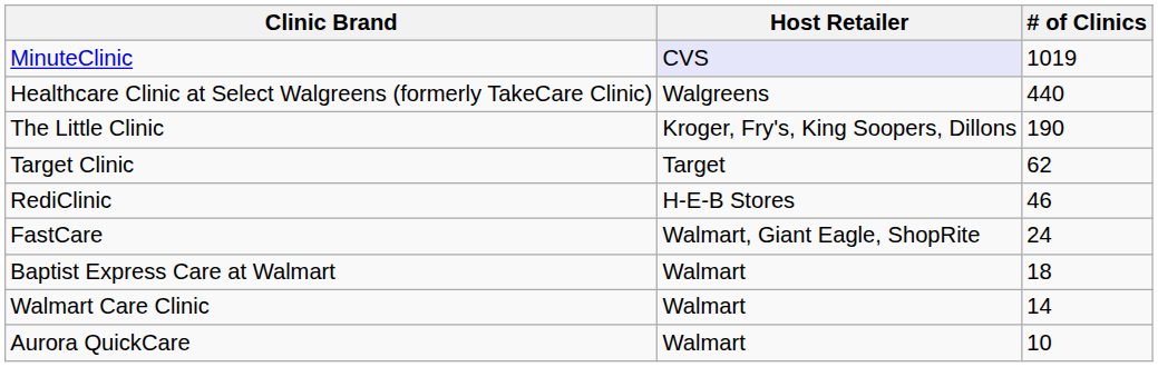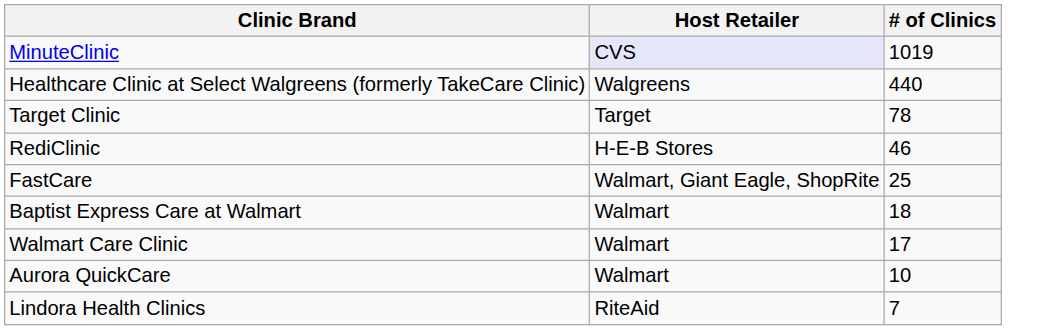 <table class="wikitable sortable">
 <tr>
 <th>Clinic Brand</th>
 <th>Host Retailer</th>
 <th># of Clinics</th>
 </tr>
 <tr>
 <td><a href='#'>MinuteClinic</a></td>
 <td style="background: lavender;">CVS</td>
 <td>1019</td>
 </tr>
 <tr>
 <td>Healthcare Clinic at Select Walgreens (formerly TakeCare Clinic)</td>
 <td>Walgreens</td>
 <td>440</td>
 </tr>
 <tr>
-<td>The Little Clinic</td>
-<td>Kroger, Fry's, King Soopers, Dillons</td>
-<td>190</td>
-</tr>
-<tr>
 <td>Target Clinic</td>
 <td>Target</td>
-<td>62</td>
+<td>78</td>
 </tr>
 <tr>
 <td>RediClinic</td>
 <td>H-E-B Stores</td>
 <td>46</td>
 </tr>
 <tr>
 <td>FastCare</td>
 <td>Walmart, Giant Eagle, ShopRite</td>
-<td>24</td>
+<td>25</td>
 </tr>
 <tr>
 <td>Baptist Express Care at Walmart</td>
 <td>Walmart</td>
 <td>18</td>
 </tr>
 <tr>
 <td>Walmart Care Clinic</td>
 <td>Walmart</td>
-<td>14</td>
+<td>17</td>
 </tr>
 <tr>
 <td>Aurora QuickCare</td>
 <td>Walmart</td>
 <td>10</td>
 </tr>
+<tr>
+<td>Lindora Health Clinics</td>
+<td>RiteAid</td>
+<td>7</td>
+</tr>
 </table>
